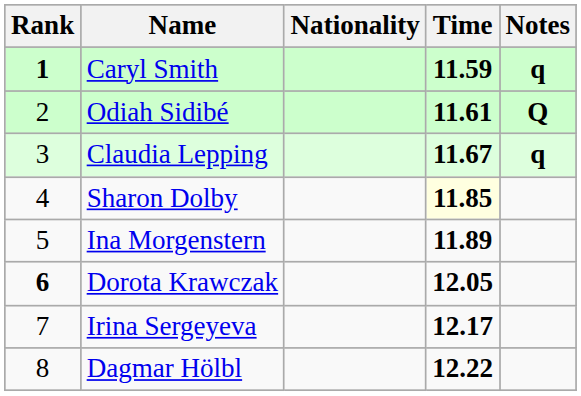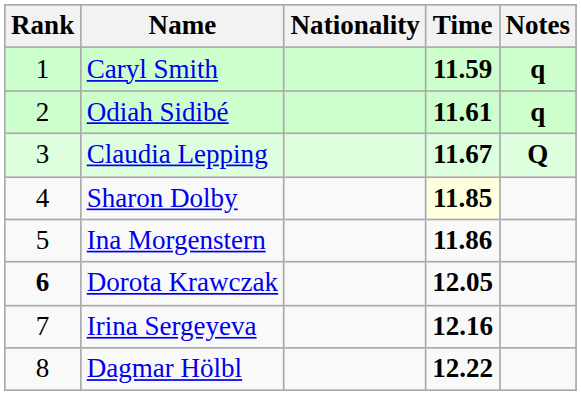 <table class="wikitable sortable" style="text-align:center">
 <tr>
 <th>Rank</th>
 <th>Name</th>
 <th>Nationality</th>
 <th>Time</th>
 <th>Notes</th>
 </tr>
 <tr bgcolor=ccffcc>
-<td><strong>1</strong></td>
+<td>1</td>
 <td align=left><a href='#'>Caryl Smith</a></td>
 <td align=left></td>
 <td><strong>11.59</strong></td>
 <td><strong>q</strong></td>
 </tr>
 <tr bgcolor=ccffcc>
 <td>2</td>
 <td align=left><a href='#'>Odiah Sidibé</a></td>
 <td align=left></td>
 <td><strong>11.61</strong></td>
-<td><strong>Q</strong></td>
+<td><strong>q</strong></td>
 </tr>
 <tr bgcolor=ddffdd>
 <td>3</td>
 <td align=left><a href='#'>Claudia Lepping</a></td>
 <td align=left></td>
 <td><strong>11.67</strong></td>
-<td><strong>q</strong></td>
+<td><strong>Q</strong></td>
 </tr>
 <tr>
 <td>4</td>
 <td align=left><a href='#'>Sharon Dolby</a></td>
 <td align=left></td>
 <td style="background: lightyellow;"><strong>11.85</strong></td>
 <td></td>
 </tr>
 <tr>
 <td>5</td>
 <td align=left><a href='#'>Ina Morgenstern</a></td>
 <td align=left></td>
-<td><strong>11.89</strong></td>
+<td><strong>11.86</strong></td>
 <td></td>
 </tr>
 <tr>
 <td><strong>6</strong></td>
 <td align=left><a href='#'>Dorota Krawczak</a></td>
 <td align=left></td>
 <td><strong>12.05</strong></td>
 <td></td>
 </tr>
 <tr>
 <td>7</td>
 <td align=left><a href='#'>Irina Sergeyeva</a></td>
 <td align=left></td>
-<td><strong>12.17</strong></td>
+<td><strong>12.16</strong></td>
 <td></td>
 </tr>
 <tr>
 <td>8</td>
 <td align=left><a href='#'>Dagmar Hölbl</a></td>
 <td align=left></td>
 <td><strong>12.22</strong></td>
 <td></td>
 </tr>
 </table>
